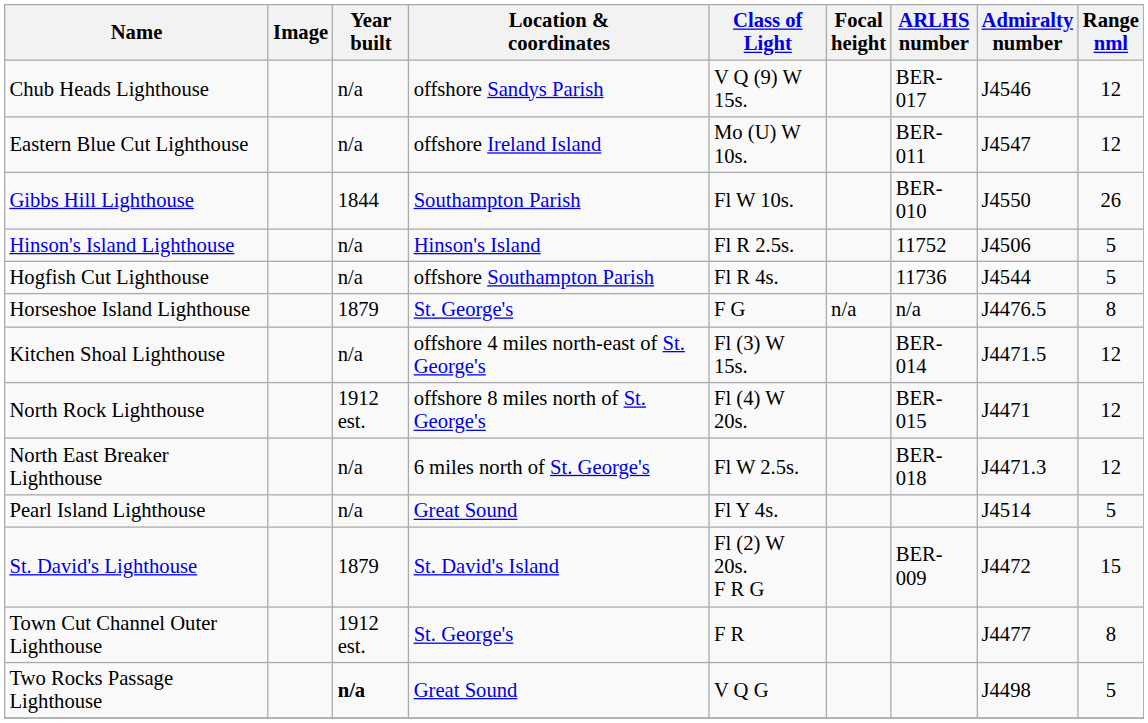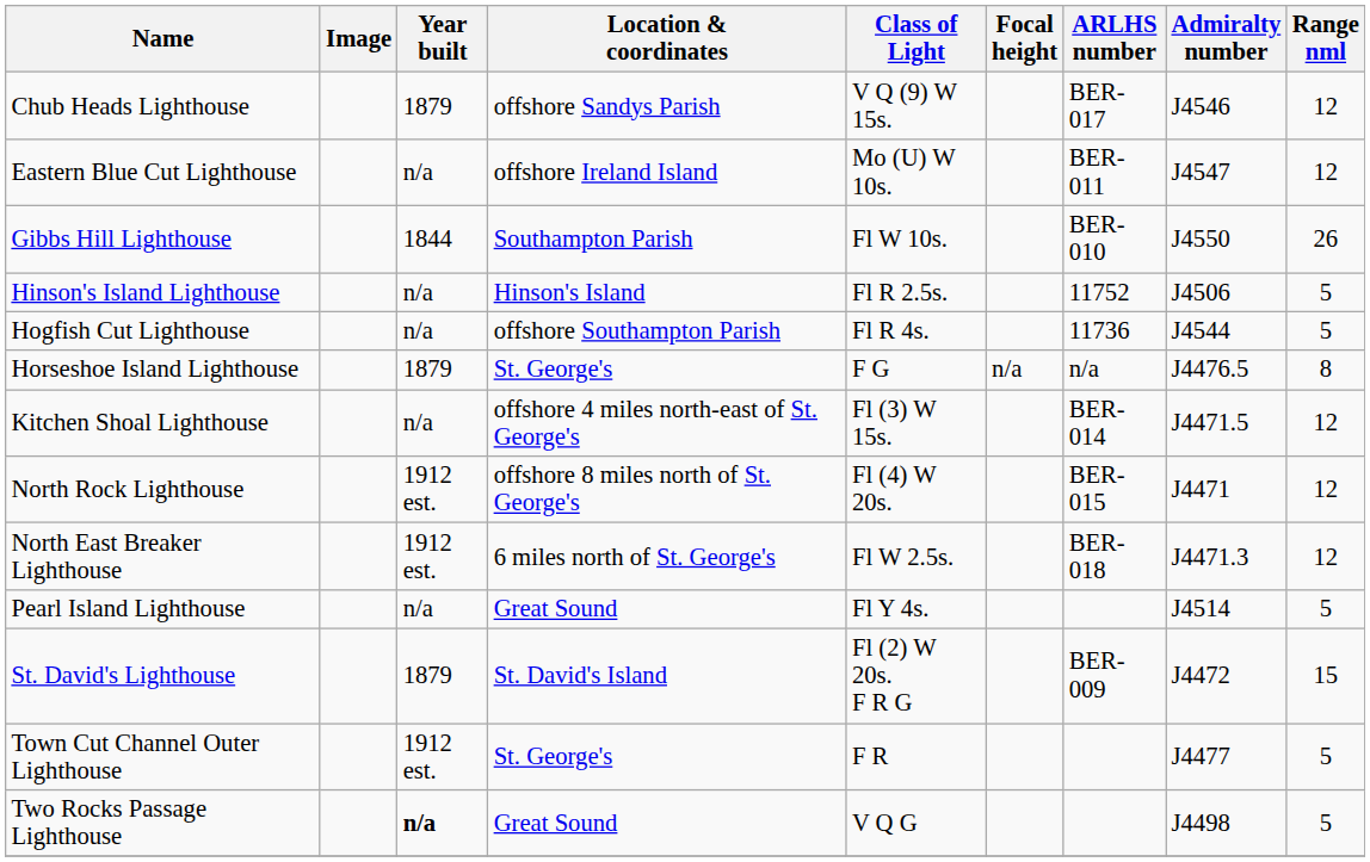 <table class="wikitable sortable" style="width:100%">
 <tr>
 <th>Name</th>
 <th>Image</th>
 <th>Year<br>built</th>
 <th>Location &<br>coordinates</th>
 <th><a href='#'>Class of Light</a><br></th>
 <th>Focal<br>height<br></th>
 <th><a href='#'>ARLHS</a><br>number</th>
 <th><a href='#'>Admiralty</a><br>number<br></th>
 <th>Range<br><a href='#'>nml</a><br></th>
 </tr>
 <tr>
 <td>Chub Heads Lighthouse</td>
 <td></td>
-<td>n/a</td>
+<td>1879</td>
 <td>offshore <a href='#'>Sandys Parish</a><br> </td>
 <td>V Q (9) W 15s.</td>
 <td></td>
 <td>BER-017</td>
 <td>J4546</td>
 <td align="center">12</td>
 </tr>
 <tr>
 <td>Eastern Blue Cut Lighthouse</td>
 <td></td>
 <td>n/a</td>
 <td>offshore <a href='#'>Ireland Island</a><br></td>
 <td>Mo (U) W 10s.</td>
 <td></td>
 <td>BER-011</td>
 <td>J4547</td>
 <td align="center">12</td>
 </tr>
 <tr>
 <td><a href='#'>Gibbs Hill Lighthouse</a></td>
 <td></td>
 <td>1844</td>
 <td><a href='#'>Southampton Parish</a><br></td>
 <td>Fl W 10s.</td>
 <td></td>
 <td>BER-010</td>
 <td>J4550</td>
 <td align="center">26</td>
 </tr>
 <tr>
 <td><a href='#'>Hinson's Island Lighthouse</a></td>
 <td></td>
 <td>n/a</td>
 <td><a href='#'>Hinson's Island</a><br> </td>
 <td>Fl R 2.5s.</td>
 <td></td>
 <td>11752</td>
 <td>J4506</td>
 <td align="center">5</td>
 </tr>
 <tr>
 <td>Hogfish Cut Lighthouse</td>
 <td></td>
 <td>n/a</td>
 <td>offshore <a href='#'>Southampton Parish</a><br> </td>
 <td>Fl R 4s.</td>
 <td></td>
 <td>11736</td>
 <td>J4544</td>
 <td align="center">5</td>
 </tr>
 <tr>
 <td>Horseshoe Island Lighthouse</td>
 <td></td>
 <td>1879</td>
 <td><a href='#'>St. George's</a><br></td>
 <td>F G</td>
 <td>n/a</td>
 <td>n/a</td>
 <td>J4476.5</td>
 <td align="center">8</td>
 </tr>
 <tr>
 <td>Kitchen Shoal Lighthouse</td>
 <td></td>
 <td>n/a</td>
 <td>offshore 4 miles north-east of <a href='#'>St. George's</a><br></td>
 <td>Fl (3) W 15s.</td>
 <td></td>
 <td>BER-014</td>
 <td>J4471.5</td>
 <td align="center">12</td>
 </tr>
 <tr>
 <td>North Rock Lighthouse</td>
 <td></td>
 <td>1912 est.</td>
 <td>offshore 8 miles north of <a href='#'>St. George's</a><br> </td>
 <td>Fl (4) W 20s.</td>
 <td></td>
 <td>BER-015</td>
 <td>J4471</td>
 <td align="center">12</td>
 </tr>
 <tr>
 <td>North East Breaker Lighthouse</td>
 <td></td>
-<td>n/a</td>
+<td>1912 est.</td>
 <td>6 miles north of <a href='#'>St. George's</a><br> </td>
 <td>Fl W 2.5s.</td>
 <td></td>
 <td>BER-018</td>
 <td>J4471.3</td>
 <td align="center">12</td>
 </tr>
 <tr>
 <td>Pearl Island Lighthouse</td>
 <td></td>
 <td>n/a</td>
 <td><a href='#'>Great Sound</a><br> </td>
 <td>Fl Y 4s.</td>
 <td></td>
 <td></td>
 <td>J4514</td>
 <td align="center">5</td>
 </tr>
 <tr>
 <td><a href='#'>St. David's Lighthouse</a></td>
 <td></td>
 <td>1879</td>
 <td><a href='#'>St. David's Island</a><br></td>
 <td>Fl (2) W 20s. <br>F R G</td>
 <td></td>
 <td>BER-009</td>
 <td>J4472</td>
 <td align="center">15</td>
 </tr>
 <tr>
 <td>Town Cut Channel Outer Lighthouse</td>
 <td></td>
 <td>1912 est.</td>
 <td><a href='#'>St. George's</a><br> </td>
 <td>F R</td>
 <td></td>
 <td></td>
 <td>J4477</td>
-<td align="center">8</td>
+<td align="center">5</td>
 </tr>
 <tr>
 <td>Two Rocks Passage Lighthouse</td>
 <td></td>
 <td><strong>n/a</strong></td>
 <td><a href='#'>Great Sound</a><br> </td>
 <td>V Q G</td>
 <td></td>
 <td></td>
 <td>J4498</td>
 <td align="center">5</td>
 </tr>
 <tr>
 </tr>
 </table>
